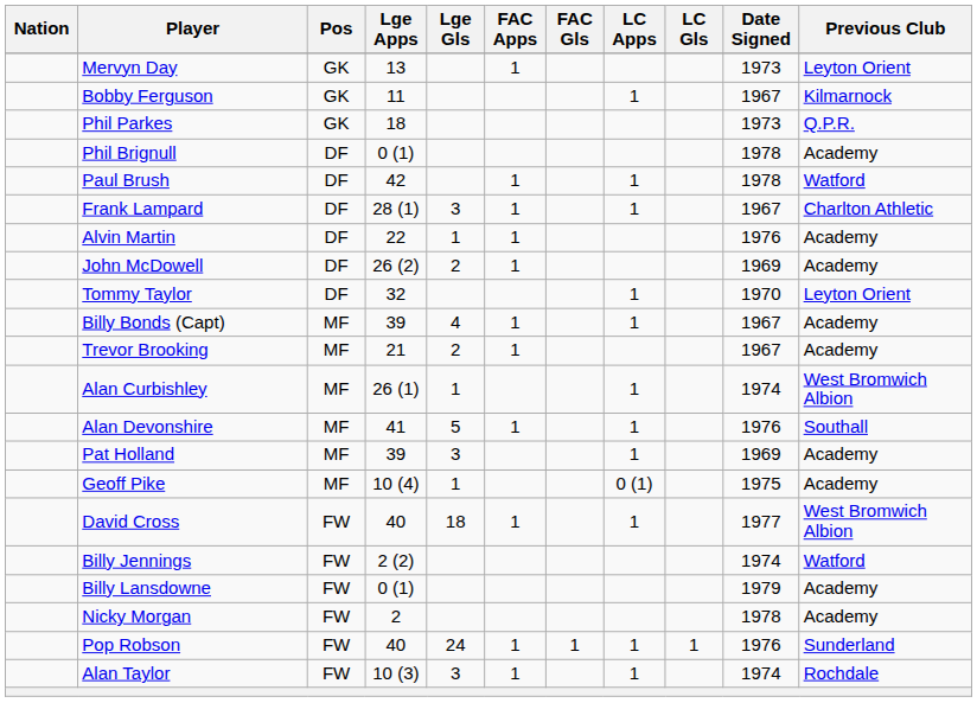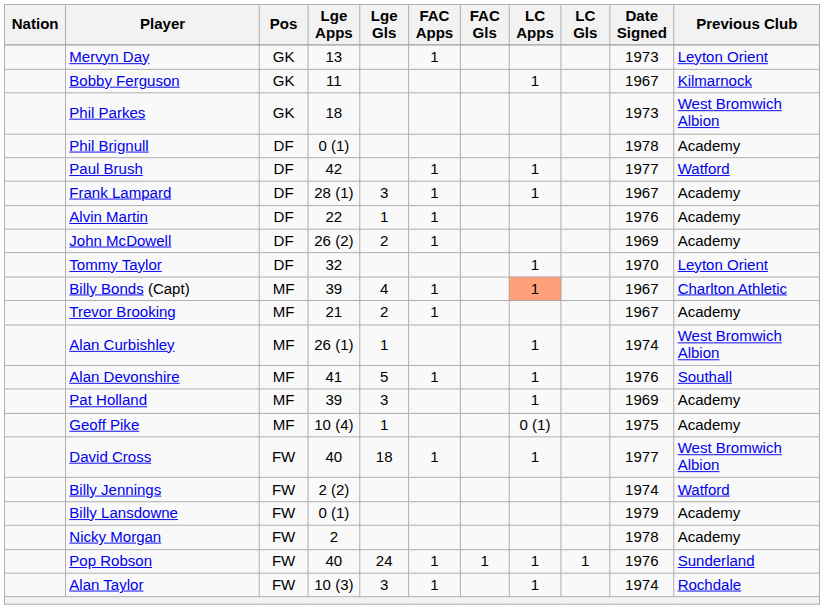 <table class="wikitable">
 <tr>
 <th width=5%>Nation</th>
 <th width=20%>Player</th>
 <th width=5%>Pos</th>
 <th width=5%>Lge Apps</th>
 <th width=5%>Lge Gls</th>
 <th width=5%>FAC Apps</th>
 <th width=5%>FAC Gls</th>
 <th width=5%>LC Apps</th>
 <th width=5%>LC Gls</th>
 <th width=5%>Date Signed</th>
 <th width=15%>Previous Club</th>
 </tr>
 <tr>
 </tr>
 <tr>
 <td align=center></td>
 <td><a href='#'>Mervyn Day</a></td>
 <td align=center>GK</td>
 <td align=center>13</td>
 <td align=center></td>
 <td align=center>1</td>
 <td align=center></td>
 <td align=center></td>
 <td align=center></td>
 <td align=center>1973</td>
 <td><a href='#'>Leyton Orient</a></td>
 </tr>
 <tr>
 <td align=center></td>
 <td><a href='#'>Bobby Ferguson</a></td>
 <td align=center>GK</td>
 <td align=center>11</td>
 <td align=center></td>
 <td align=center></td>
 <td align=center></td>
 <td align=center>1</td>
 <td align=center></td>
 <td align=center>1967</td>
 <td><a href='#'>Kilmarnock</a></td>
 </tr>
 <tr>
 <td align=center></td>
 <td><a href='#'>Phil Parkes</a></td>
 <td align=center>GK</td>
 <td align=center>18</td>
 <td align=center></td>
 <td align=center></td>
 <td align=center></td>
 <td align=center></td>
 <td align=center></td>
 <td align=center>1973</td>
-<td><a href='#'>Q.P.R.</a></td>
+<td><a href='#'>West Bromwich Albion</a></td>
 </tr>
 <tr>
 <td align=center></td>
 <td><a href='#'>Phil Brignull</a></td>
 <td align=center>DF</td>
 <td align=center>0 (1)</td>
 <td align=center></td>
 <td align=center></td>
 <td align=center></td>
 <td align=center></td>
 <td align=center></td>
 <td align=center>1978</td>
 <td>Academy</td>
 </tr>
 <tr>
 <td align=center></td>
 <td><a href='#'>Paul Brush</a></td>
 <td align=center>DF</td>
 <td align=center>42</td>
 <td align=center></td>
 <td align=center>1</td>
 <td align=center></td>
 <td align=center>1</td>
 <td align=center></td>
-<td align=center>1978</td>
+<td align=center>1977</td>
 <td><a href='#'>Watford</a></td>
 </tr>
 <tr>
 <td align=center></td>
 <td><a href='#'>Frank Lampard</a></td>
 <td align=center>DF</td>
 <td align=center>28 (1)</td>
 <td align=center>3</td>
 <td align=center>1</td>
 <td align=center></td>
 <td align=center>1</td>
 <td align=center></td>
 <td align=center>1967</td>
-<td><a href='#'>Charlton Athletic</a></td>
+<td>Academy</td>
 </tr>
 <tr>
 <td align=center></td>
 <td><a href='#'>Alvin Martin</a></td>
 <td align=center>DF</td>
 <td align=center>22</td>
 <td align=center>1</td>
 <td align=center>1</td>
 <td align=center></td>
 <td align=center></td>
 <td align=center></td>
 <td align=center>1976</td>
 <td>Academy</td>
 </tr>
 <tr>
 <td align=center></td>
 <td><a href='#'>John McDowell</a></td>
 <td align=center>DF</td>
 <td align=center>26 (2)</td>
 <td align=center>2</td>
 <td align=center>1</td>
 <td align=center></td>
 <td align=center></td>
 <td align=center></td>
 <td align=center>1969</td>
 <td>Academy</td>
 </tr>
 <tr>
 <td align=center></td>
 <td><a href='#'>Tommy Taylor</a></td>
 <td align=center>DF</td>
 <td align=center>32</td>
 <td align=center></td>
 <td align=center></td>
 <td align=center></td>
 <td align=center>1</td>
 <td align=center></td>
 <td align=center>1970</td>
 <td><a href='#'>Leyton Orient</a></td>
 </tr>
 <tr>
 <td align=center></td>
 <td><a href='#'>Billy Bonds</a> (Capt)</td>
 <td align=center>MF</td>
 <td align=center>39</td>
 <td align=center>4</td>
 <td align=center>1</td>
 <td align=center></td>
-<td align=center>1</td>
+<td align=center style="background: lightsalmon;">1</td>
 <td align=center></td>
 <td align=center>1967</td>
-<td>Academy</td>
+<td><a href='#'>Charlton Athletic</a></td>
 </tr>
 <tr>
 <td align=center></td>
 <td><a href='#'>Trevor Brooking</a></td>
 <td align=center>MF</td>
 <td align=center>21</td>
 <td align=center>2</td>
 <td align=center>1</td>
 <td align=center></td>
 <td align=center></td>
 <td align=center></td>
 <td align=center>1967</td>
 <td>Academy</td>
 </tr>
 <tr>
 <td align=center></td>
 <td><a href='#'>Alan Curbishley</a></td>
 <td align=center>MF</td>
 <td align=center>26 (1)</td>
 <td align=center>1</td>
 <td align=center></td>
 <td align=center></td>
 <td align=center>1</td>
 <td align=center></td>
 <td align=center>1974</td>
 <td><a href='#'>West Bromwich Albion</a></td>
 </tr>
 <tr>
 <td align=center></td>
 <td><a href='#'>Alan Devonshire</a></td>
 <td align=center>MF</td>
 <td align=center>41</td>
 <td align=center>5</td>
 <td align=center>1</td>
 <td align=center></td>
 <td align=center>1</td>
 <td align=center></td>
 <td align=center>1976</td>
 <td><a href='#'>Southall</a></td>
 </tr>
 <tr>
 <td align=center></td>
 <td><a href='#'>Pat Holland</a></td>
 <td align=center>MF</td>
 <td align=center>39</td>
 <td align=center>3</td>
 <td align=center></td>
 <td align=center></td>
 <td align=center>1</td>
 <td align=center></td>
 <td align=center>1969</td>
 <td>Academy</td>
 </tr>
 <tr>
 <td align=center></td>
 <td><a href='#'>Geoff Pike</a></td>
 <td align=center>MF</td>
 <td align=center>10 (4)</td>
 <td align=center>1</td>
 <td align=center></td>
 <td align=center></td>
 <td align=center>0 (1)</td>
 <td align=center></td>
 <td align=center>1975</td>
 <td>Academy</td>
 </tr>
 <tr>
 <td align=center></td>
 <td><a href='#'>David Cross</a></td>
 <td align=center>FW</td>
 <td align=center>40</td>
 <td align=center>18</td>
 <td align=center>1</td>
 <td align=center></td>
 <td align=center>1</td>
 <td align=center></td>
 <td align=center>1977</td>
 <td><a href='#'>West Bromwich Albion</a></td>
 </tr>
 <tr>
 <td align=center></td>
 <td><a href='#'>Billy Jennings</a></td>
 <td align=center>FW</td>
 <td align=center>2 (2)</td>
 <td align=center></td>
 <td align=center></td>
 <td align=center></td>
 <td align=center></td>
 <td align=center></td>
 <td align=center>1974</td>
 <td><a href='#'>Watford</a></td>
 </tr>
 <tr>
 <td align=center></td>
 <td><a href='#'>Billy Lansdowne</a></td>
 <td align=center>FW</td>
 <td align=center>0 (1)</td>
 <td align=center></td>
 <td align=center></td>
 <td align=center></td>
 <td align=center></td>
 <td align=center></td>
 <td align=center>1979</td>
 <td>Academy</td>
 </tr>
 <tr>
 <td align=center></td>
 <td><a href='#'>Nicky Morgan</a></td>
 <td align=center>FW</td>
 <td align=center>2</td>
 <td align=center></td>
 <td align=center></td>
 <td align=center></td>
 <td align=center></td>
 <td align=center></td>
 <td align=center>1978</td>
 <td>Academy</td>
 </tr>
 <tr>
 <td align=center></td>
 <td><a href='#'>Pop Robson</a></td>
 <td align=center>FW</td>
 <td align=center>40</td>
 <td align=center>24</td>
 <td align=center>1</td>
 <td align=center>1</td>
 <td align=center>1</td>
 <td align=center>1</td>
 <td align=center>1976</td>
 <td><a href='#'>Sunderland</a></td>
 </tr>
 <tr>
 <td align=center></td>
 <td><a href='#'>Alan Taylor</a></td>
 <td align=center>FW</td>
 <td align=center>10 (3)</td>
 <td align=center>3</td>
 <td align=center>1</td>
 <td align=center></td>
 <td align=center>1</td>
 <td align=center></td>
 <td align=center>1974</td>
 <td><a href='#'>Rochdale</a></td>
 </tr>
 <tr>
 <th colspan=11 bgcolor=#6fd6f5></th>
 </tr>
 </table>
